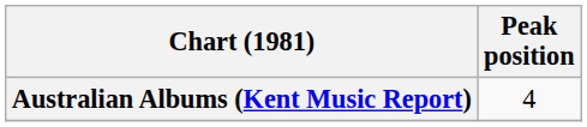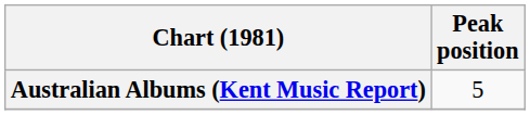 <table class="wikitable sortable plainrowheaders">
 <tr>
 <th scope="col">Chart (1981)</th>
 <th scope="col">Peak<br>position</th>
 </tr>
 <tr>
 <th scope="row">Australian Albums (<a href='#'>Kent Music Report</a>)</th>
-<td align="center">4</td>
+<td align="center">5</td>
 </tr>
 <tr>
 </tr>
 <tr>
 </tr>
 <tr>
 </tr>
 <tr>
 </tr>
 <tr>
 </tr>
 <tr>
 </tr>
 <tr>
 </tr>
 <tr>
 </tr>
 <tr>
 </tr>
 </table>
